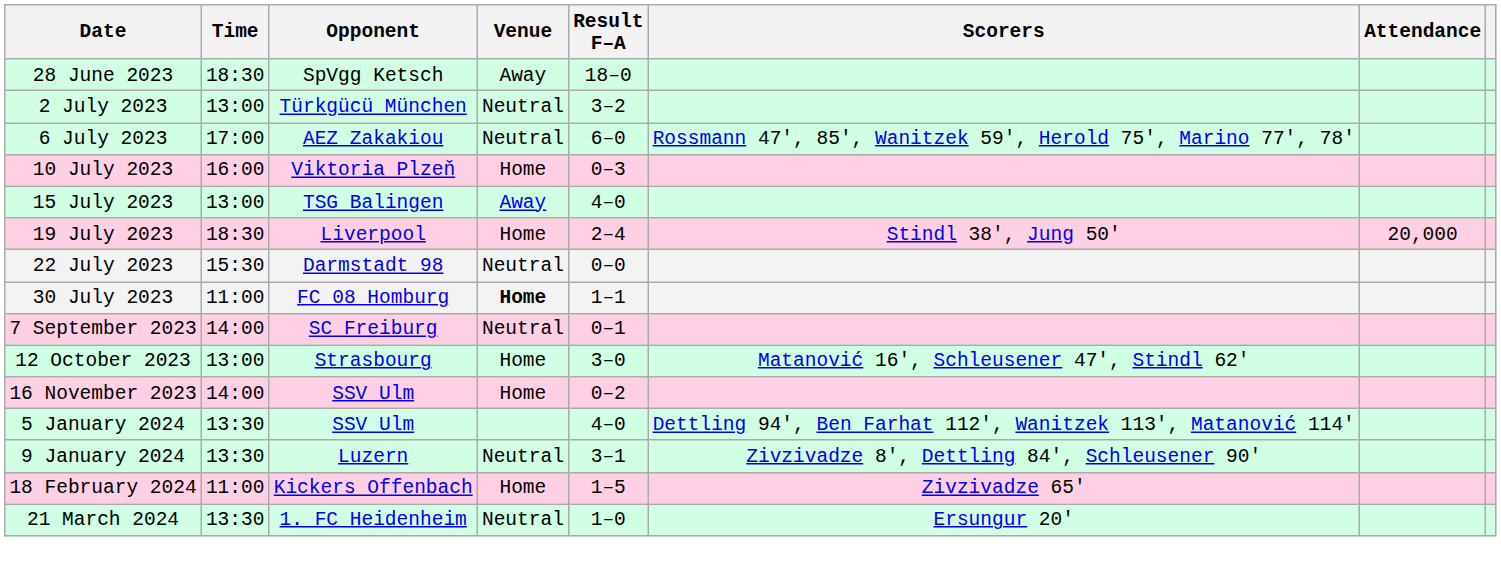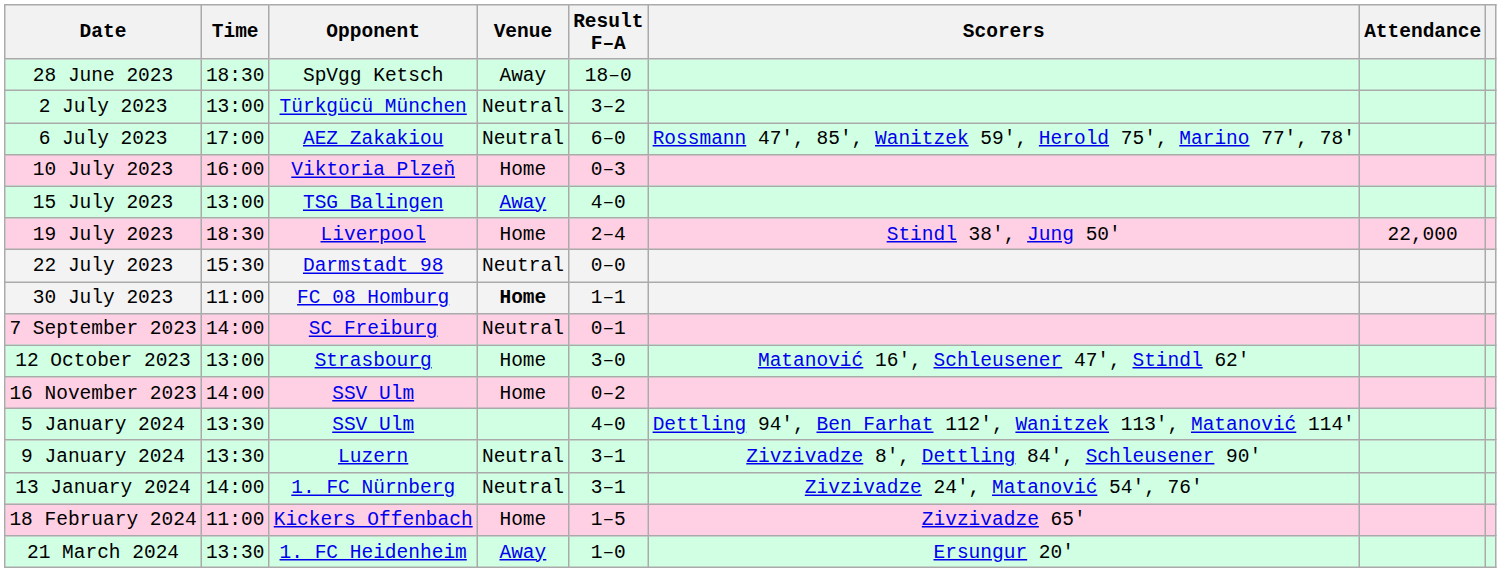 <table class="wikitable sortable" style="text-align:center">
 <tr>
 <th>Date</th>
 <th>Time</th>
 <th>Opponent</th>
 <th>Venue</th>
 <th>Result<br>F–A</th>
 <th class="unsortable">Scorers</th>
 <th>Attendance</th>
 <th class="unsortable"></th>
 </tr>
 <tr bgcolor="#d0ffe3">
 <td>28 June 2023</td>
 <td>18:30</td>
 <td>SpVgg Ketsch</td>
 <td>Away</td>
 <td>18–0</td>
 <td></td>
 <td></td>
 <td></td>
 </tr>
 <tr bgcolor="#d0ffe3">
 <td>2 July 2023</td>
 <td>13:00</td>
 <td><a href='#'>Türkgücü München</a></td>
 <td>Neutral</td>
 <td>3–2</td>
 <td></td>
 <td></td>
 <td></td>
 </tr>
 <tr bgcolor="#d0ffe3">
 <td>6 July 2023</td>
 <td>17:00</td>
 <td><a href='#'>AEZ Zakakiou</a></td>
 <td>Neutral</td>
 <td>6–0</td>
 <td><a href='#'>Rossmann</a> 47', 85', <a href='#'>Wanitzek</a> 59', <a href='#'>Herold</a> 75', <a href='#'>Marino</a> 77', 78'</td>
 <td></td>
 <td></td>
 </tr>
 <tr bgcolor="#ffd0e3">
 <td>10 July 2023</td>
 <td>16:00</td>
 <td><a href='#'>Viktoria Plzeň</a></td>
 <td>Home</td>
 <td>0–3</td>
 <td></td>
 <td></td>
 <td></td>
 </tr>
 <tr bgcolor="#d0ffe3">
 <td>15 July 2023</td>
 <td>13:00</td>
 <td><a href='#'>TSG Balingen</a></td>
 <td><a href='#'>Away</a></td>
 <td>4–0</td>
 <td></td>
 <td></td>
 <td></td>
 </tr>
 <tr bgcolor="#ffd0e3">
 <td>19 July 2023</td>
 <td>18:30</td>
 <td><a href='#'>Liverpool</a></td>
 <td>Home</td>
 <td>2–4</td>
 <td><a href='#'>Stindl</a> 38', <a href='#'>Jung</a> 50'</td>
-<td>20,000</td>
+<td>22,000</td>
 <td></td>
 </tr>
 <tr bgcolor="#f3f3f3">
 <td>22 July 2023</td>
 <td>15:30</td>
 <td><a href='#'>Darmstadt 98</a></td>
 <td>Neutral</td>
 <td>0–0</td>
 <td></td>
 <td></td>
 <td></td>
 </tr>
 <tr bgcolor="#f3f3f3">
 <td>30 July 2023</td>
 <td>11:00</td>
 <td><a href='#'>FC 08 Homburg</a></td>
 <td><strong>Home</strong></td>
 <td>1–1</td>
 <td></td>
 <td></td>
 <td></td>
 </tr>
 <tr bgcolor="#ffd0e3">
 <td>7 September 2023</td>
 <td>14:00</td>
 <td><a href='#'>SC Freiburg</a></td>
 <td>Neutral</td>
 <td>0–1</td>
 <td></td>
 <td></td>
 <td></td>
 </tr>
 <tr bgcolor="#d0ffe3">
 <td>12 October 2023</td>
 <td>13:00</td>
 <td><a href='#'>Strasbourg</a></td>
 <td>Home</td>
 <td>3–0</td>
 <td><a href='#'>Matanović</a> 16', <a href='#'>Schleusener</a> 47', <a href='#'>Stindl</a> 62'</td>
 <td></td>
 <td></td>
 </tr>
 <tr bgcolor="#ffd0e3">
 <td>16 November 2023</td>
 <td>14:00</td>
 <td><a href='#'>SSV Ulm</a></td>
 <td>Home</td>
 <td>0–2</td>
 <td></td>
 <td></td>
 <td></td>
 </tr>
 <tr bgcolor="#d0ffe3">
 <td>5 January 2024</td>
 <td>13:30</td>
 <td><a href='#'>SSV Ulm</a></td>
 <td></td>
 <td>4–0</td>
 <td><a href='#'>Dettling</a> 94', <a href='#'>Ben Farhat</a> 112', <a href='#'>Wanitzek</a> 113', <a href='#'>Matanović</a> 114'</td>
 <td></td>
 <td></td>
 </tr>
 <tr bgcolor="#d0ffe3">
 <td>9 January 2024</td>
 <td>13:30</td>
 <td><a href='#'>Luzern</a></td>
 <td>Neutral</td>
 <td>3–1</td>
 <td><a href='#'>Zivzivadze</a> 8', <a href='#'>Dettling</a> 84', <a href='#'>Schleusener</a> 90'</td>
 <td></td>
 <td></td>
 </tr>
+<tr bgcolor="#d0ffe3">
+<td>13 January 2024</td>
+<td>14:00</td>
+<td><a href='#'>1. FC Nürnberg</a></td>
+<td>Neutral</td>
+<td>3–1</td>
+<td><a href='#'>Zivzivadze</a> 24', <a href='#'>Matanović</a> 54', 76'</td>
+<td></td>
+<td></td>
+</tr>
 <tr bgcolor="#ffd0e3">
 <td>18 February 2024</td>
 <td>11:00</td>
 <td><a href='#'>Kickers Offenbach</a></td>
 <td>Home</td>
 <td>1–5</td>
 <td><a href='#'>Zivzivadze</a> 65'</td>
 <td></td>
 <td></td>
 </tr>
 <tr bgcolor="#d0ffe3">
 <td>21 March 2024</td>
 <td>13:30</td>
 <td><a href='#'>1. FC Heidenheim</a></td>
-<td>Neutral</td>
+<td><a href='#'>Away</a></td>
 <td>1–0</td>
 <td><a href='#'>Ersungur</a> 20'</td>
 <td></td>
 <td></td>
 </tr>
 </table>
